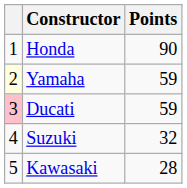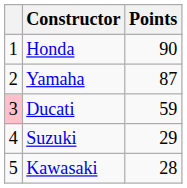 <table class="wikitable" style="font-size: 95%;">
 <tr>
 <th></th>
 <th>Constructor</th>
 <th>Points</th>
 </tr>
 <tr>
 <td align=center>1</td>
 <td> <a href='#'>Honda</a></td>
 <td align=right>90</td>
 </tr>
 <tr>
-<td align=center style="background: lightyellow;">2</td>
+<td align=center>2</td>
 <td> <a href='#'>Yamaha</a></td>
-<td align=right>59</td>
+<td align=right>87</td>
 </tr>
 <tr>
 <td align=center style="background: pink;">3</td>
 <td> <a href='#'>Ducati</a></td>
 <td align=right>59</td>
 </tr>
 <tr>
 <td align=center>4</td>
 <td> <a href='#'>Suzuki</a></td>
-<td align=right>32</td>
+<td align=right>29</td>
 </tr>
 <tr>
 <td align=center>5</td>
 <td> <a href='#'>Kawasaki</a></td>
 <td align=right>28</td>
 </tr>
 </table>
